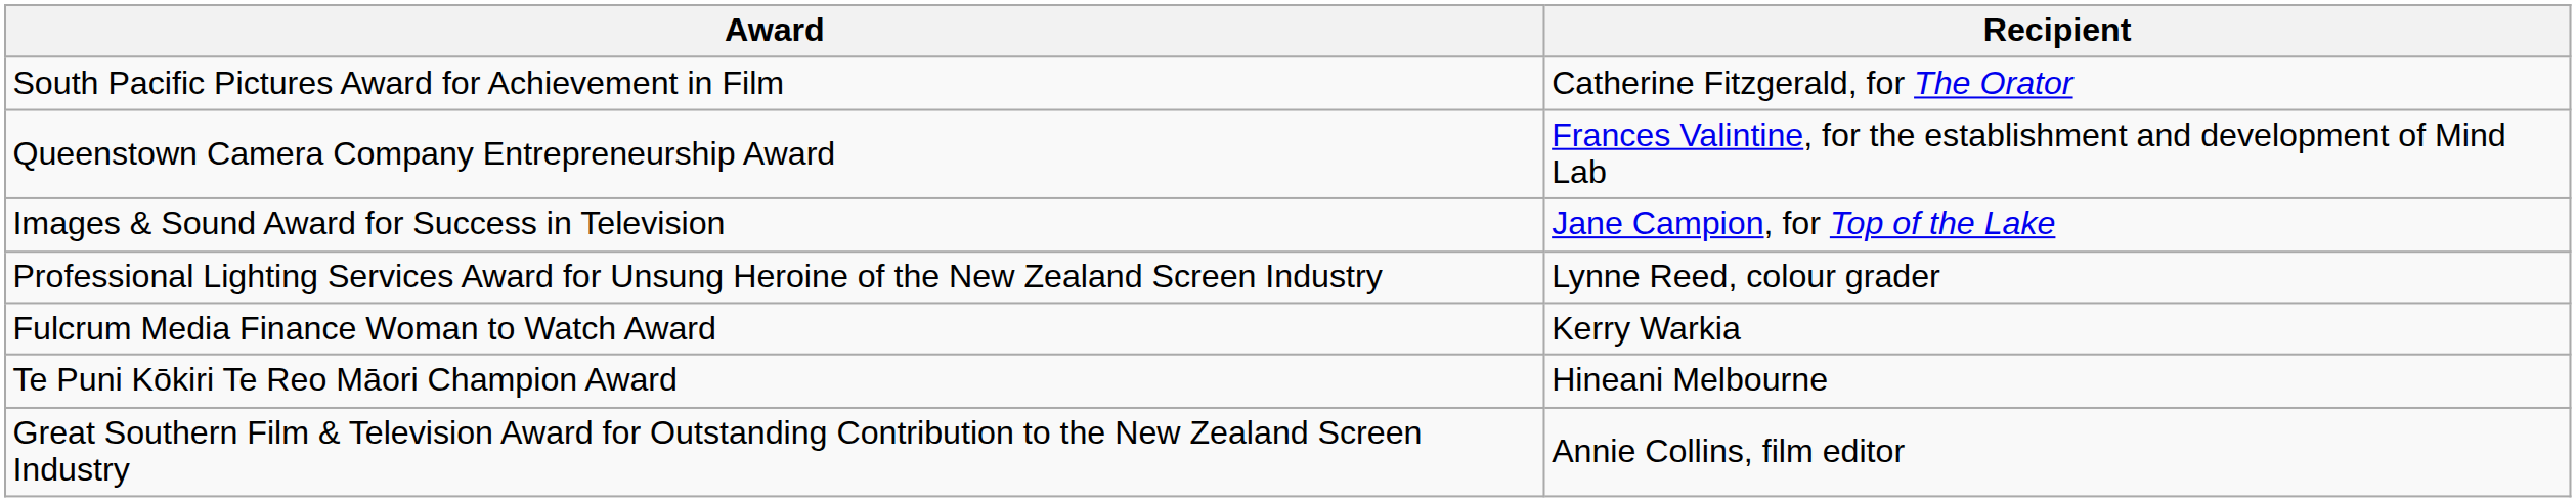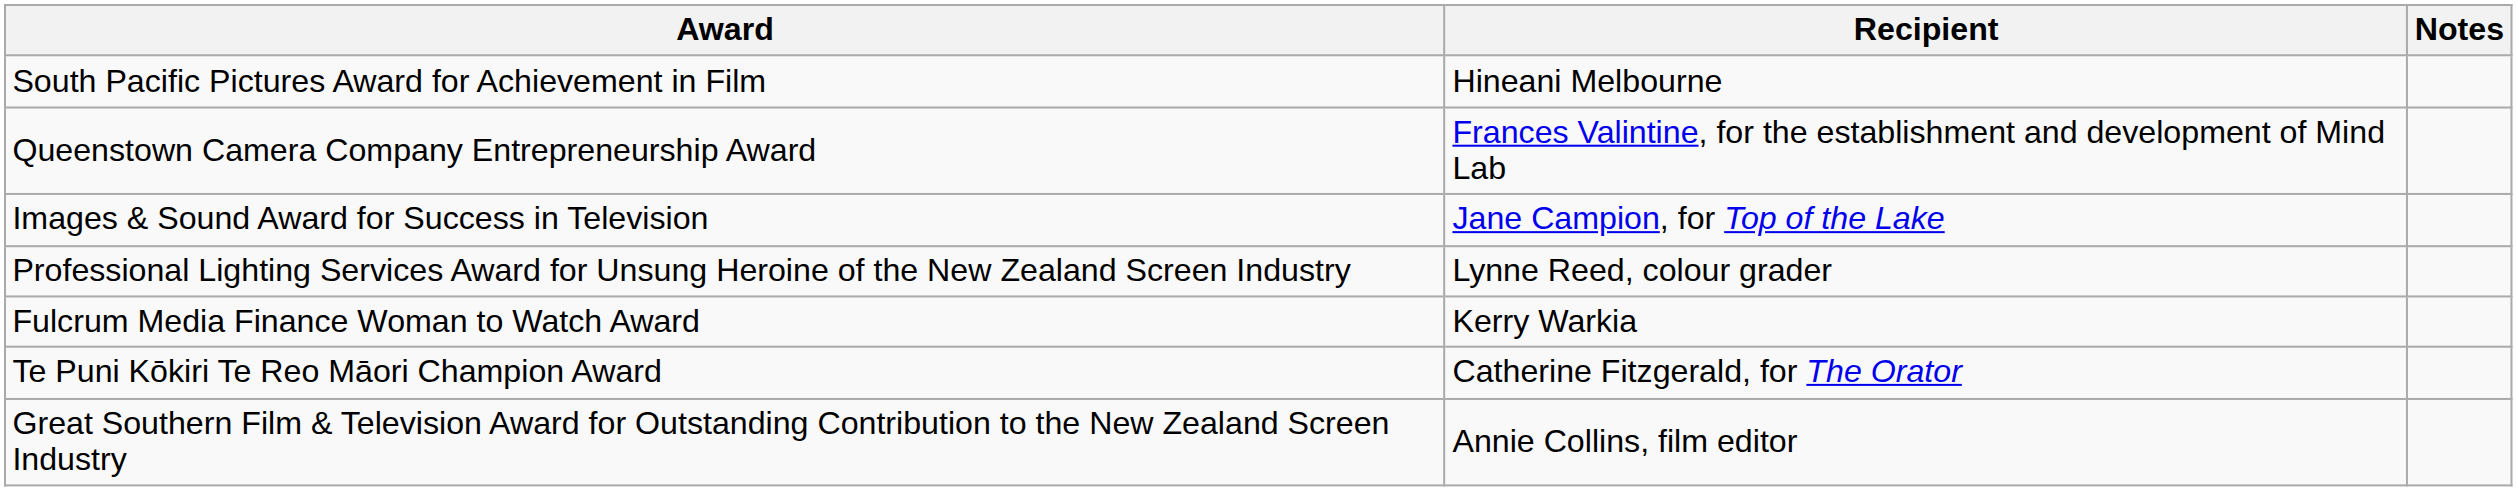 <table class="wikitable">
 <tr>
 <th>Award</th>
 <th>Recipient</th>
+<th>Notes</th>
 </tr>
 <tr>
 <td>South Pacific Pictures Award for Achievement in Film</td>
-<td>Catherine Fitzgerald, for <em><a href='#'>The Orator</a></em></td>
+<td>Hineani Melbourne</td>
+<td></td>
 </tr>
 <tr>
 <td>Queenstown Camera Company Entrepreneurship Award</td>
 <td><a href='#'>Frances Valintine</a>, for the establishment and development of Mind Lab</td>
+<td></td>
 </tr>
 <tr>
 <td>Images & Sound Award for Success in Television</td>
 <td><a href='#'>Jane Campion</a>, for <em><a href='#'>Top of the Lake</a></em></td>
+<td></td>
 </tr>
 <tr>
 <td>Professional Lighting Services Award for Unsung Heroine of the New Zealand Screen Industry</td>
 <td>Lynne Reed, colour grader</td>
+<td></td>
 </tr>
 <tr>
 <td>Fulcrum Media Finance Woman to Watch Award</td>
 <td>Kerry Warkia</td>
+<td></td>
 </tr>
 <tr>
 <td>Te Puni Kōkiri Te Reo Māori Champion Award</td>
-<td>Hineani Melbourne</td>
+<td>Catherine Fitzgerald, for <em><a href='#'>The Orator</a></em></td>
+<td></td>
 </tr>
 <tr>
 <td>Great Southern Film & Television Award for Outstanding Contribution to the New Zealand Screen Industry</td>
 <td>Annie Collins, film editor</td>
+<td></td>
 </tr>
 </table>
